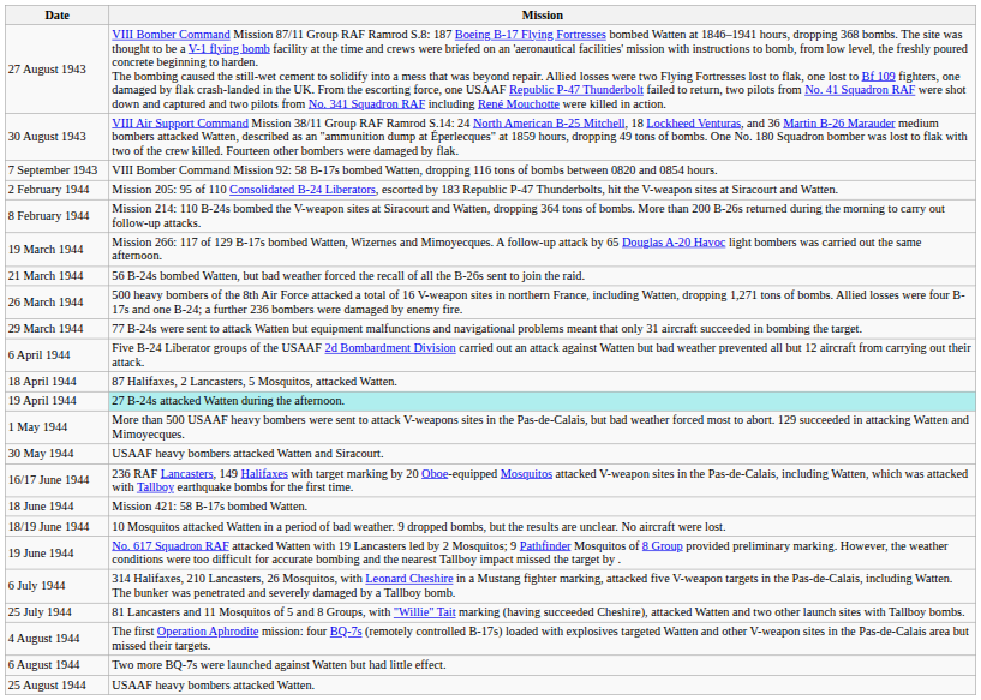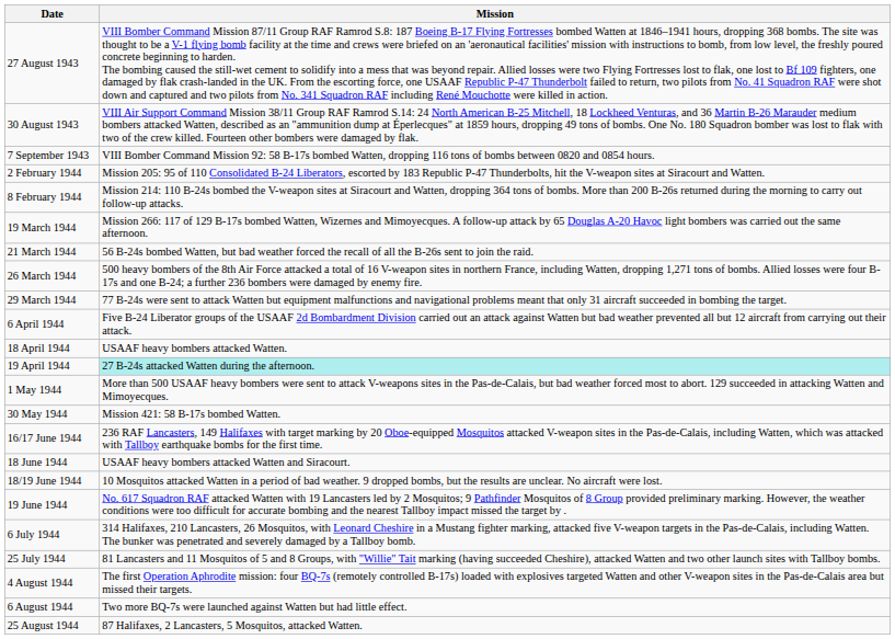 <table class="wikitable sortable" style="margin-right: 0;">
 <tr>
 <th scope="col" style="width: 8em;">Date</th>
 <th scope="col">Mission</th>
 </tr>
 <tr>
 <td>27 August 1943</td>
 <td> <a href='#'>VIII Bomber Command</a> Mission 87/11 Group RAF Ramrod S.8: 187 <a href='#'>Boeing B-17 Flying Fortresses</a> bombed Watten at 1846–1941 hours, dropping 368  bombs. The site was thought to be a <a href='#'>V-1 flying bomb</a> facility at the time and crews were briefed on an 'aeronautical facilities' mission with instructions to bomb, from low level, the freshly poured concrete beginning to harden.<br>The bombing caused the still-wet cement to solidify into a mess that was beyond repair. Allied losses were two Flying Fortresses lost to flak, one lost to <a href='#'>Bf 109</a> fighters, one damaged by flak crash-landed in the UK. From the escorting force, one USAAF <a href='#'>Republic P-47 Thunderbolt</a> failed to return, two pilots from <a href='#'>No. 41 Squadron RAF</a> were shot down and captured and two pilots from <a href='#'>No. 341 Squadron RAF</a> including <a href='#'>René Mouchotte</a> were killed in action.</td>
 </tr>
 <tr>
 <td>30 August 1943</td>
 <td> <a href='#'>VIII Air Support Command</a> Mission 38/11 Group RAF Ramrod S.14: 24 <a href='#'>North American B-25 Mitchell</a>, 18 <a href='#'>Lockheed Venturas</a>, and 36 <a href='#'>Martin B-26 Marauder</a> medium bombers attacked Watten, described as an "ammunition dump at Éperlecques" at 1859 hours, dropping 49 tons of bombs. One No. 180 Squadron bomber was lost to flak with two of the crew killed. Fourteen other bombers were damaged by flak.</td>
 </tr>
 <tr>
 <td>7 September 1943</td>
 <td> VIII Bomber Command Mission 92: 58 B-17s bombed Watten, dropping 116 tons of bombs between 0820 and 0854 hours.</td>
 </tr>
 <tr>
 <td>2 February 1944</td>
 <td> Mission 205: 95 of 110 <a href='#'>Consolidated B-24 Liberators</a>, escorted by 183 Republic P-47 Thunderbolts, hit the V-weapon sites at Siracourt and Watten.</td>
 </tr>
 <tr>
 <td>8 February 1944</td>
 <td> Mission 214: 110 B-24s bombed the V-weapon sites at Siracourt and Watten, dropping 364 tons of bombs. More than 200 B-26s returned during the morning to carry out follow-up attacks.</td>
 </tr>
 <tr>
 <td>19 March 1944</td>
 <td> Mission 266: 117 of 129 B-17s bombed Watten, Wizernes and Mimoyecques. A follow-up attack by 65 <a href='#'>Douglas A-20 Havoc</a> light bombers was carried out the same afternoon.</td>
 </tr>
 <tr>
 <td>21 March 1944</td>
 <td> 56 B-24s bombed Watten, but bad weather forced the recall of all the B-26s sent to join the raid.</td>
 </tr>
 <tr>
 <td>26 March 1944</td>
 <td> 500 heavy bombers of the 8th Air Force attacked a total of 16 V-weapon sites in northern France, including Watten, dropping 1,271 tons of bombs. Allied losses were four B-17s and one B-24; a further 236 bombers were damaged by enemy fire.</td>
 </tr>
 <tr>
 <td>29 March 1944</td>
 <td> 77 B-24s were sent to attack Watten but equipment malfunctions and navigational problems meant that only 31 aircraft succeeded in bombing the target.</td>
 </tr>
 <tr>
 <td>6 April 1944</td>
 <td> Five B-24 Liberator groups of the USAAF <a href='#'>2d Bombardment Division</a> carried out an attack against Watten but bad weather prevented all but 12 aircraft from carrying out their attack.</td>
 </tr>
 <tr>
 <td>18 April 1944</td>
-<td> 87 Halifaxes, 2 Lancasters, 5 Mosquitos, attacked Watten.</td>
+<td> USAAF heavy bombers attacked Watten.</td>
 </tr>
 <tr>
 <td>19 April 1944</td>
 <td style="background: paleturquoise;"> 27 B-24s attacked Watten during the afternoon.</td>
 </tr>
 <tr>
 <td>1 May 1944</td>
 <td> More than 500 USAAF heavy bombers were sent to attack V-weapons sites in the Pas-de-Calais, but bad weather forced most to abort. 129 succeeded in attacking Watten and Mimoyecques.</td>
 </tr>
 <tr>
 <td>30 May 1944</td>
-<td> USAAF heavy bombers attacked Watten and Siracourt.</td>
+<td> Mission 421: 58 B-17s bombed Watten.</td>
 </tr>
 <tr>
 <td>16/17 June 1944</td>
 <td> 236 RAF <a href='#'>Lancasters</a>, 149 <a href='#'>Halifaxes</a> with target marking by 20 <a href='#'>Oboe</a>-equipped <a href='#'>Mosquitos</a> attacked V-weapon sites in the Pas-de-Calais, including Watten, which was attacked with <a href='#'>Tallboy</a> earthquake bombs for the first time.</td>
 </tr>
 <tr>
 <td>18 June 1944</td>
-<td> Mission 421: 58 B-17s bombed Watten.</td>
+<td> USAAF heavy bombers attacked Watten and Siracourt.</td>
 </tr>
 <tr>
 <td>18/19 June 1944</td>
 <td> 10 Mosquitos attacked Watten in a period of bad weather. 9 dropped bombs, but the results are unclear. No aircraft were lost.</td>
 </tr>
 <tr>
 <td>19 June 1944</td>
 <td> <a href='#'>No. 617 Squadron RAF</a> attacked Watten with 19 Lancasters led by 2 Mosquitos; 9 <a href='#'>Pathfinder</a> Mosquitos of <a href='#'>8 Group</a> provided preliminary marking. However, the weather conditions were too difficult for accurate bombing and the nearest Tallboy impact missed the target by .</td>
 </tr>
 <tr>
 <td>6 July 1944</td>
 <td> 314 Halifaxes, 210 Lancasters, 26 Mosquitos, with <a href='#'>Leonard Cheshire</a> in a Mustang fighter marking, attacked five V-weapon targets in the Pas-de-Calais, including Watten. The bunker was penetrated and severely damaged by a Tallboy bomb.</td>
 </tr>
 <tr>
 <td>25 July 1944</td>
 <td> 81 Lancasters and 11 Mosquitos of 5 and 8 Groups, with <a href='#'>"Willie" Tait</a> marking (having succeeded Cheshire), attacked Watten and two other launch sites with Tallboy bombs.</td>
 </tr>
 <tr>
 <td>4 August 1944</td>
 <td> The first <a href='#'>Operation Aphrodite</a> mission: four <a href='#'>BQ-7s</a> (remotely controlled B-17s) loaded with explosives targeted Watten and other V-weapon sites in the Pas-de-Calais area but missed their targets.</td>
 </tr>
 <tr>
 <td>6 August 1944</td>
 <td> Two more BQ-7s were launched against Watten but had little effect.</td>
 </tr>
 <tr>
 <td>25 August 1944</td>
-<td> USAAF heavy bombers attacked Watten.</td>
+<td> 87 Halifaxes, 2 Lancasters, 5 Mosquitos, attacked Watten.</td>
 </tr>
 </table>
